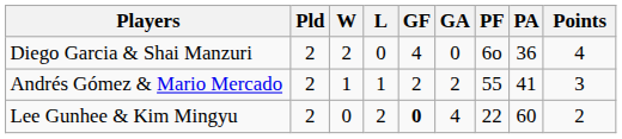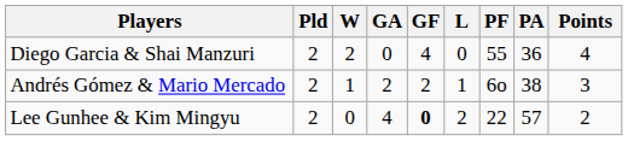 <table class=wikitable style="text-align:center">
 <tr>
 <th width=220>Players</th>
 <th width=20>Pld</th>
 <th width=20>W</th>
+<th width=20>GA</th>
+<th width=20>GF</th>
 <th width=20>L</th>
-<th width=20>GF</th>
-<th width=20>GA</th>
 <th width=20>PF</th>
 <th width=20>PA</th>
 <th width=50>Points</th>
 </tr>
 <tr>
 <td align=left> Diego Garcia & Shai Manzuri</td>
 <td>2</td>
 <td>2</td>
 <td>0</td>
 <td>4</td>
 <td>0</td>
-<td>6o</td>
+<td>55</td>
 <td>36</td>
 <td>4</td>
 </tr>
 <tr>
 <td align=left> Andrés Gómez & <a href='#'>Mario Mercado</a></td>
 <td>2</td>
 <td>1</td>
-<td>1</td>
 <td>2</td>
 <td>2</td>
-<td>55</td>
-<td>41</td>
+<td>1</td>
+<td>6o</td>
+<td>38</td>
 <td>3</td>
 </tr>
 <tr>
 <td align=left> Lee Gunhee & Kim Mingyu</td>
 <td>2</td>
 <td>0</td>
+<td>4</td>
+<td><strong>0</strong></td>
 <td>2</td>
-<td><strong>0</strong></td>
-<td>4</td>
 <td>22</td>
-<td>60</td>
+<td>57</td>
 <td>2</td>
 </tr>
 </table>
